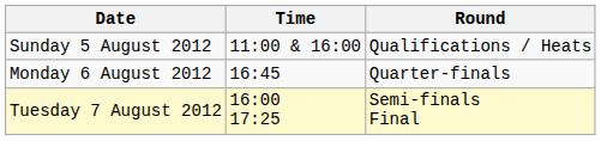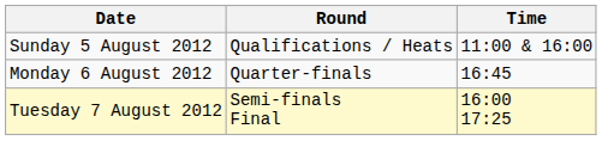 <table class="wikitable">
 <tr>
 <th>Date</th>
+<th>Round</th>
 <th>Time</th>
-<th>Round</th>
 </tr>
 <tr>
 <td>Sunday 5 August 2012</td>
+<td>Qualifications / Heats</td>
 <td>11:00 & 16:00</td>
-<td>Qualifications / Heats</td>
 </tr>
 <tr>
 <td>Monday 6 August 2012</td>
+<td>Quarter-finals</td>
 <td>16:45</td>
-<td>Quarter-finals</td>
 </tr>
 <tr>
 <td style=background:lemonchiffon>Tuesday 7 August 2012</td>
+<td style=background:lemonchiffon>Semi-finals<br>Final</td>
 <td style=background:lemonchiffon>16:00<br>17:25</td>
-<td style=background:lemonchiffon>Semi-finals<br>Final</td>
 </tr>
 </table>
